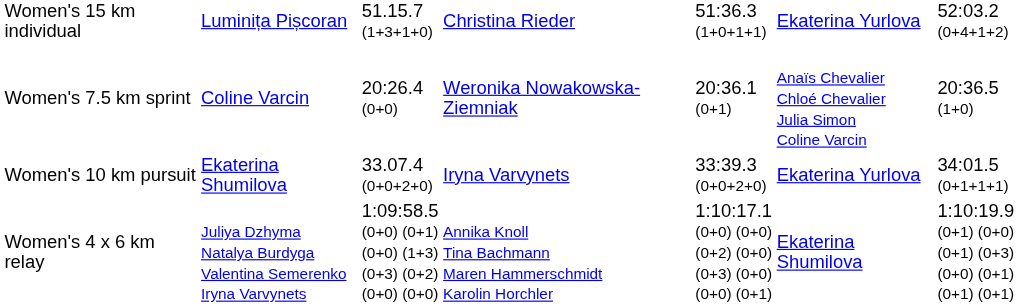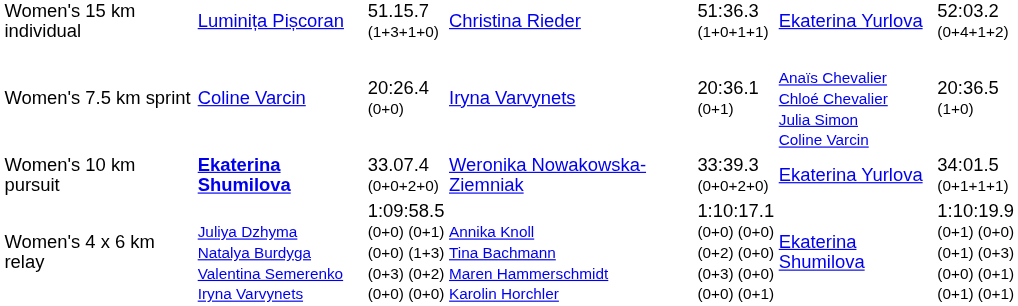 <table>
 <tr>
 <td>Women's 15 km individual <br> </td>
 <td><a href='#'>Luminița Pișcoran</a> <br> <small></small></td>
 <td>51.15.7 <br> <small>(1+3+1+0)</small></td>
 <td><a href='#'>Christina Rieder</a> <br> <small></small></td>
 <td>51:36.3 <br> <small>(1+0+1+1)</small></td>
 <td><a href='#'>Ekaterina Yurlova</a> <br> <small></small></td>
 <td>52:03.2 <br> <small>(0+4+1+2)</small></td>
 </tr>
 <tr>
 <td>Women's 7.5 km sprint <br> </td>
 <td><a href='#'>Coline Varcin</a> <br> <small></small></td>
 <td>20:26.4 <br> <small>(0+0)</small></td>
-<td><a href='#'>Weronika Nowakowska-Ziemniak</a> <br> <small></small></td>
+<td><a href='#'>Iryna Varvynets</a> <br> <small></small></td>
 <td>20:36.1 <br> <small>(0+1)</small></td>
 <td><br><small><a href='#'>Anaïs Chevalier</a><br><a href='#'>Chloé Chevalier</a><br><a href='#'>Julia Simon</a><br><a href='#'>Coline Varcin</a></small></td>
 <td>20:36.5 <br> <small>(1+0)</small></td>
 </tr>
 <tr>
 <td>Women's 10 km pursuit <br> </td>
-<td><a href='#'>Ekaterina Shumilova</a> <br> <small></small></td>
+<td><strong><a href='#'>Ekaterina Shumilova</a> <br> <small></small></strong></td>
 <td>33.07.4 <br> <small>(0+0+2+0)</small></td>
-<td><a href='#'>Iryna Varvynets</a> <br> <small></small></td>
+<td><a href='#'>Weronika Nowakowska-Ziemniak</a> <br> <small></small></td>
 <td>33:39.3 <br> <small>(0+0+2+0)</small></td>
 <td><a href='#'>Ekaterina Yurlova</a> <br> <small></small></td>
 <td>34:01.5 <br> <small>(0+1+1+1)</small></td>
 </tr>
 <tr>
 <td>Women's 4 x 6 km relay <br>  </td>
 <td><br><small><a href='#'>Juliya Dzhyma</a><br><a href='#'>Natalya Burdyga</a><br><a href='#'>Valentina Semerenko</a><br><a href='#'>Iryna Varvynets</a></small></td>
 <td>1:09:58.5<br><small>(0+0) (0+1)<br>(0+0) (1+3)<br>(0+3) (0+2)<br>(0+0) (0+0)<br></small></td>
 <td><br><small><a href='#'>Annika Knoll</a><br><a href='#'>Tina Bachmann</a><br><a href='#'>Maren Hammerschmidt</a><br><a href='#'>Karolin Horchler</a></small></td>
 <td>1:10:17.1<br> <small>(0+0) (0+0)<br>(0+2) (0+0)<br>(0+3) (0+0)<br>(0+0) (0+1)<br></small></td>
 <td><a href='#'>Ekaterina Shumilova</a> <br> <small></small></td>
 <td>1:10:19.9<br>  <small>(0+1) (0+0)<br>(0+1) (0+3)<br>(0+0) (0+1)<br>(0+1) (0+1)<br></small></td>
 </tr>
 </table>
